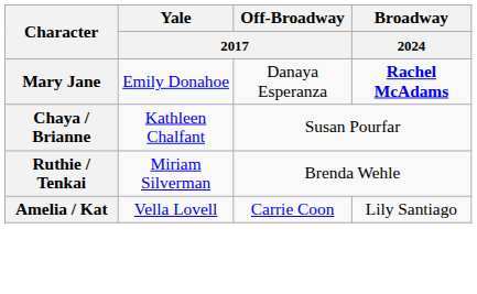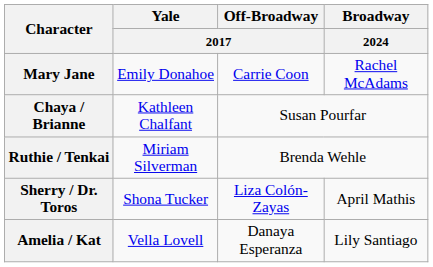 <table class="wikitable" style="width:50%; text-align:center">
 <tr>
 <th rowspan="2" scope="col">Character</th>
 <th>Yale</th>
 <th>Off-Broadway</th>
 <th>Broadway</th>
 </tr>
 <tr>
 <th colspan="2"><small>2017</small></th>
 <th><small>2024</small></th>
 </tr>
 <tr>
 <th>Mary Jane</th>
 <td><a href='#'>Emily Donahoe</a></td>
-<td>Danaya Esperanza</td>
-<td><strong><a href='#'>Rachel McAdams</a></strong></td>
+<td><a href='#'>Carrie Coon</a></td>
+<td><a href='#'>Rachel McAdams</a></td>
 </tr>
 <tr>
 <th>Chaya / Brianne</th>
 <td><a href='#'>Kathleen Chalfant</a></td>
 <td colspan="2" align="center">Susan Pourfar</td>
 </tr>
 <tr>
 <th>Ruthie / Tenkai</th>
 <td><a href='#'>Miriam Silverman</a></td>
 <td colspan="2" align="center">Brenda Wehle</td>
 </tr>
 <tr>
+<th>Sherry / Dr. Toros</th>
+<td><a href='#'>Shona Tucker</a></td>
+<td><a href='#'>Liza Colón-Zayas</a></td>
+<td>April Mathis</td>
+</tr>
+<tr>
 <th>Amelia / Kat</th>
 <td><a href='#'>Vella Lovell</a></td>
-<td><a href='#'>Carrie Coon</a></td>
+<td>Danaya Esperanza</td>
 <td>Lily Santiago</td>
 </tr>
 </table>
